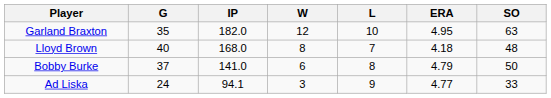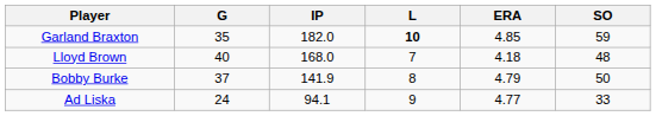 <table class="wikitable sortable">
 <tr>
 <th bgcolor="#DDDDFF" width="16%">Player</th>
 <th bgcolor="#DDDDFF" width="9%">G</th>
 <th bgcolor="#DDDDFF" width="9%">IP</th>
-<th bgcolor="#DDDDFF" width="9%">W</th>
 <th bgcolor="#DDDDFF" width="9%">L</th>
 <th bgcolor="#DDDDFF" width="9%">ERA</th>
 <th bgcolor="#DDDDFF" width="9%">SO</th>
 </tr>
 <tr align="center">
 <td><a href='#'>Garland Braxton</a></td>
 <td>35</td>
 <td>182.0</td>
-<td>12</td>
-<td>10</td>
-<td>4.95</td>
-<td>63</td>
+<td><strong>10</strong></td>
+<td>4.85</td>
+<td>59</td>
 </tr>
 <tr align=center>
 <td><a href='#'>Lloyd Brown</a></td>
 <td>40</td>
 <td>168.0</td>
-<td>8</td>
 <td>7</td>
 <td>4.18</td>
 <td>48</td>
 </tr>
 <tr align=center>
 <td><a href='#'>Bobby Burke</a></td>
 <td>37</td>
-<td>141.0</td>
-<td>6</td>
+<td>141.9</td>
 <td>8</td>
 <td>4.79</td>
 <td>50</td>
 </tr>
 <tr align=center>
 <td><a href='#'>Ad Liska</a></td>
 <td>24</td>
 <td>94.1</td>
-<td>3</td>
 <td>9</td>
 <td>4.77</td>
 <td>33</td>
 </tr>
 </table>
